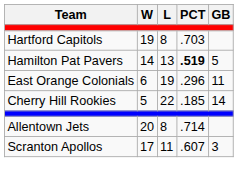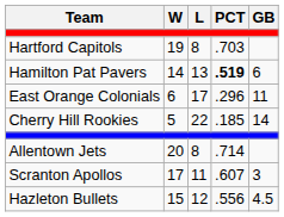 <table class="wikitable" style="font-size:90%">
 <tr>
 <th>Team</th>
 <th>W</th>
 <th>L</th>
 <th>PCT</th>
 <th>GB</th>
 </tr>
 <tr>
 <th style="background:red" colspan="5"></th>
 </tr>
 <tr>
 <td>Hartford Capitols</td>
 <td>19</td>
 <td>8</td>
 <td>.703</td>
 <td></td>
 </tr>
 <tr>
 <td>Hamilton Pat Pavers</td>
 <td>14</td>
 <td>13</td>
 <td><strong>.519</strong></td>
-<td>5</td>
+<td>6</td>
 </tr>
 <tr>
 <td>East Orange Colonials</td>
 <td>6</td>
-<td>19</td>
+<td>17</td>
 <td>.296</td>
 <td>11</td>
 </tr>
 <tr>
 <td>Cherry Hill Rookies</td>
 <td>5</td>
 <td>22</td>
 <td>.185</td>
 <td>14</td>
 </tr>
 <tr>
 <th style="background:blue" colspan="5"></th>
 </tr>
 <tr>
 <td>Allentown Jets</td>
 <td>20</td>
 <td>8</td>
 <td>.714</td>
 <td></td>
 </tr>
 <tr>
 <td>Scranton Apollos</td>
 <td>17</td>
 <td>11</td>
 <td>.607</td>
 <td>3</td>
 </tr>
+<tr>
+<td>Hazleton Bullets</td>
+<td>15</td>
+<td>12</td>
+<td>.556</td>
+<td>4.5</td>
+</tr>
 </table>
